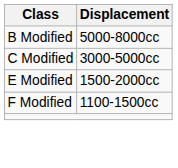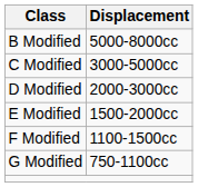 <table class=wikitable>
 <tr>
 <th>Class</th>
 <th>Displacement</th>
 </tr>
 <tr>
 <td>B Modified</td>
 <td>5000-8000cc</td>
 </tr>
 <tr>
 <td>C Modified</td>
 <td>3000-5000cc</td>
 </tr>
 <tr>
+<td>D Modified</td>
+<td>2000-3000cc</td>
+</tr>
+<tr>
 <td>E Modified</td>
 <td>1500-2000cc</td>
 </tr>
 <tr>
 <td>F Modified</td>
 <td>1100-1500cc</td>
 </tr>
 <tr>
+<td>G Modified</td>
+<td>750-1100cc</td>
+</tr>
+<tr>
 <td colspan=2 align=center></td>
 </tr>
 </table>
